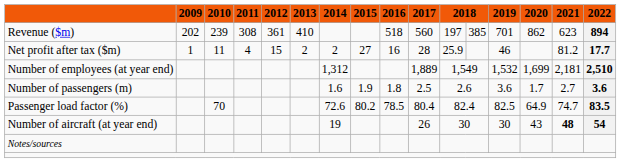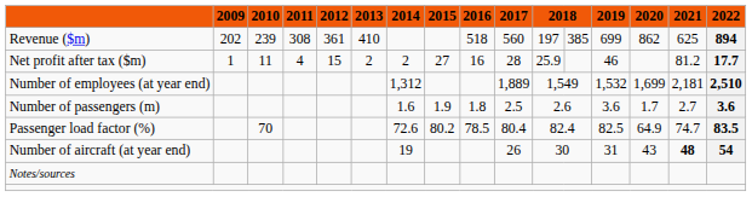 <table class="wikitable" style="margin:auto;">
 <tr style="text-align:center;">
 <th style="background: #f15908;"></th>
 <th style="background: #f15908;"><span>2009</span></th>
 <th style="background: #f15908;"><span>2010</span></th>
 <th style="background: #f15908;"><span>2011</span></th>
 <th style="background: #f15908;"><span>2012</span></th>
 <th style="background: #f15908;"><span>2013</span></th>
 <th style="background: #f15908;"><span>2014</span></th>
 <th style="background: #f15908;"><span>2015</span></th>
 <th style="background: #f15908;"><span>2016</span></th>
 <th style="background: #f15908;"><span>2017</span></th>
 <th colspan="2" style="background: #f15908;"><span>2018</span></th>
 <th style="background: #f15908;"><span>2019</span></th>
 <th style="background: #f15908;"><span>2020</span></th>
 <th style="background: #f15908;"><span>2021</span></th>
 <th style="background: #f15908;"><span>2022</span></th>
 </tr>
 <tr>
 <td>Revenue (<a href='#'>$m</a>)</td>
 <td align=center>202</td>
 <td align=center>239</td>
 <td align=center>308</td>
 <td align=center>361</td>
 <td align=center>410</td>
 <td align=center></td>
 <td align=center></td>
 <td align=center>518</td>
 <td align=center>560</td>
 <td align=center>197</td>
 <td align=center>385</td>
-<td align=center>701</td>
+<td align=center>699</td>
 <td align=center>862</td>
-<td align=center>623</td>
+<td align=center>625</td>
 <th align=center>894</th>
 </tr>
 <tr>
 <td>Net profit after tax ($m)</td>
 <td align=center>1</td>
 <td align=center>11</td>
 <td align=center>4</td>
 <td align=center>15</td>
 <td align=center>2</td>
 <td align=center>2</td>
 <td align=center>27</td>
 <td align=center>16</td>
 <td align=center>28</td>
 <td align=center>25.9</td>
 <td align=center></td>
 <td align=center>46</td>
 <td align=center></td>
 <td align=center>81.2</td>
 <th align=center>17.7</th>
 </tr>
 <tr>
 <td>Number of employees (at year end)</td>
 <td align=center></td>
 <td align=center></td>
 <td align=center></td>
 <td align=center></td>
 <td align=center></td>
 <td align=center>1,312</td>
 <td align=center></td>
 <td align=center></td>
 <td align=center>1,889</td>
 <td colspan="2" align=center>1,549</td>
 <td align=center>1,532</td>
 <td align=center>1,699</td>
 <td align=center>2,181</td>
 <th align=center>2,510</th>
 </tr>
 <tr>
 <td>Number of passengers (m)</td>
 <td align=center></td>
 <td align=center></td>
 <td align=center></td>
 <td align=center></td>
 <td align=center></td>
 <td align=center>1.6</td>
 <td align=center>1.9</td>
 <td align=center>1.8</td>
 <td align=center>2.5</td>
 <td colspan="2" align=center>2.6</td>
 <td align=center>3.6</td>
 <td align=center>1.7</td>
 <td align=center>2.7</td>
 <th align=center>3.6</th>
 </tr>
 <tr>
 <td>Passenger load factor (%)</td>
 <td align=center></td>
 <td align=center>70</td>
 <td align=center></td>
 <td align=center></td>
 <td align=center></td>
 <td align=center>72.6</td>
 <td align=center>80.2</td>
 <td align=center>78.5</td>
 <td align=center>80.4</td>
 <td colspan="2" align=center>82.4</td>
 <td align=center>82.5</td>
 <td align=center>64.9</td>
 <td align=center>74.7</td>
 <th align=center>83.5</th>
 </tr>
 <tr>
 <td>Number of aircraft (at year end)</td>
 <td align=center></td>
 <td align=center></td>
 <td align=center></td>
 <td align=center></td>
 <td align=center></td>
 <td align=center>19</td>
 <td align=center></td>
 <td align=center></td>
 <td align=center>26</td>
 <td colspan="2" align=center>30</td>
-<td align=center>30</td>
+<td align=center>31</td>
 <td align=center>43</td>
 <td align=center><strong>48</strong></td>
 <th align=center>54</th>
 </tr>
 <tr>
 <td><small><em>Notes/sources</em></small></td>
 <td align=center></td>
 <td align=center></td>
 <td align=center></td>
 <td align=center></td>
 <td align=center></td>
 <td align="center"></td>
 <td align="center"></td>
 <td align="center"></td>
 <td align="center"></td>
 <td colspan="2" align=center></td>
 <td align=center></td>
 <td align=center></td>
 <td></td>
 <td></td>
 </tr>
 <tr>
 <td colspan="16" style="text-align:left;"></td>
 </tr>
 </table>
